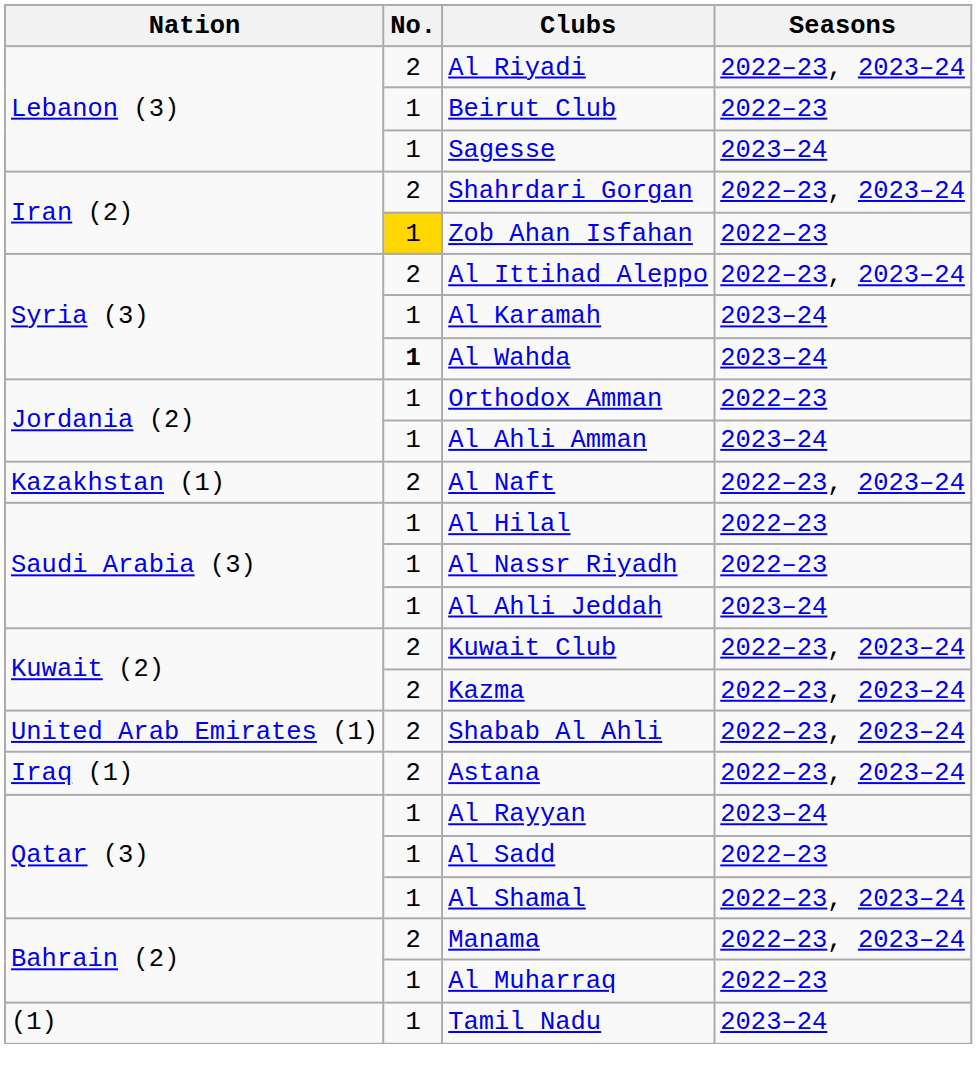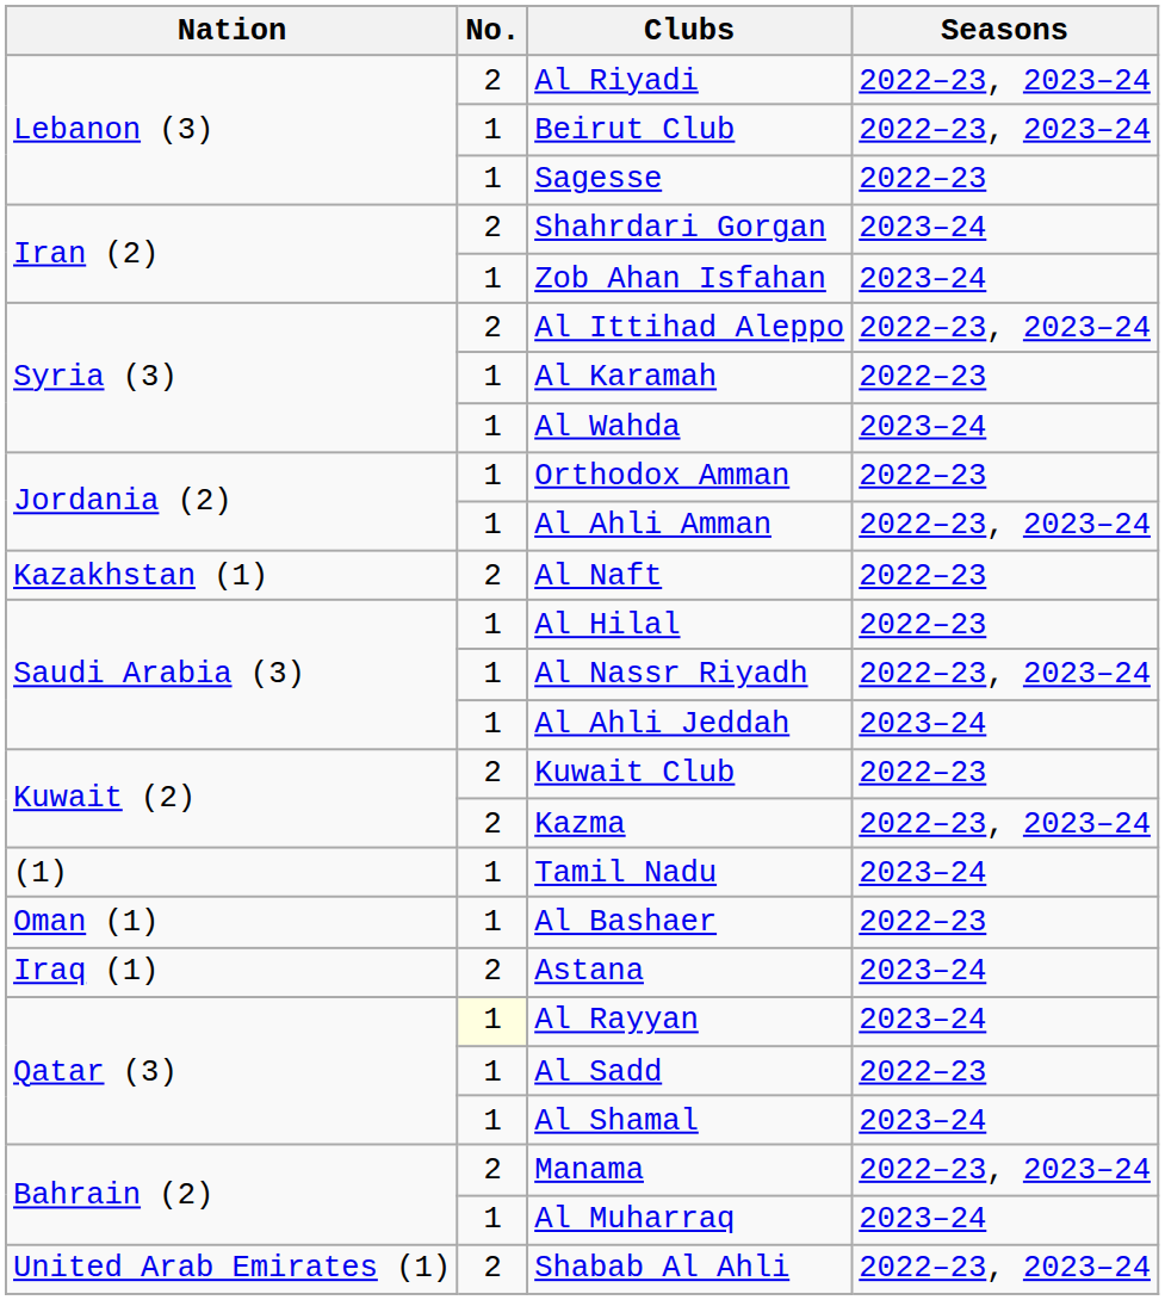 <table class="wikitable sortable">
 <tr>
 <th>Nation</th>
 <th>No.</th>
 <th>Clubs</th>
 <th>Seasons</th>
 </tr>
 <tr>
 <td rowspan="3"> <a href='#'>Lebanon</a> (3)</td>
 <td style="text-align: center;">2</td>
 <td><a href='#'>Al Riyadi</a></td>
 <td><a href='#'>2022–23</a>, <a href='#'>2023–24</a></td>
 </tr>
 <tr>
 <td style="text-align: center;">1</td>
 <td><a href='#'>Beirut Club</a></td>
-<td><a href='#'>2022–23</a></td>
+<td><a href='#'>2022–23</a>, <a href='#'>2023–24</a></td>
 </tr>
 <tr>
 <td style="text-align: center;">1</td>
 <td><a href='#'>Sagesse</a></td>
-<td><a href='#'>2023–24</a></td>
+<td><a href='#'>2022–23</a></td>
 </tr>
 <tr>
 <td rowspan="2"> <a href='#'>Iran</a> (2)</td>
 <td style="text-align: center;">2</td>
 <td><a href='#'>Shahrdari Gorgan</a></td>
-<td><a href='#'>2022–23</a>, <a href='#'>2023–24</a></td>
+<td><a href='#'>2023–24</a></td>
 </tr>
 <tr>
-<td style="background: gold; text-align: center;">1</td>
+<td style="text-align: center;">1</td>
 <td><a href='#'>Zob Ahan Isfahan</a></td>
-<td><a href='#'>2022–23</a></td>
+<td><a href='#'>2023–24</a></td>
 </tr>
 <tr>
 <td rowspan="3"> <a href='#'>Syria</a> (3)</td>
 <td style="text-align: center;">2</td>
 <td><a href='#'>Al Ittihad Aleppo</a></td>
 <td><a href='#'>2022–23</a>, <a href='#'>2023–24</a></td>
 </tr>
 <tr>
 <td style="text-align: center;">1</td>
 <td><a href='#'>Al Karamah</a></td>
-<td><a href='#'>2023–24</a></td>
+<td><a href='#'>2022–23</a></td>
 </tr>
 <tr>
-<td style="text-align: center;"><strong>1</strong></td>
+<td style="text-align: center;">1</td>
 <td><a href='#'>Al Wahda</a></td>
 <td><a href='#'>2023–24</a></td>
 </tr>
 <tr>
 <td rowspan="2"> <a href='#'>Jordania</a> (2)</td>
 <td style="text-align: center;">1</td>
 <td><a href='#'>Orthodox Amman</a></td>
 <td><a href='#'>2022–23</a></td>
 </tr>
 <tr>
 <td style="text-align: center;">1</td>
 <td><a href='#'>Al Ahli Amman</a></td>
-<td><a href='#'>2023–24</a></td>
+<td><a href='#'>2022–23</a>, <a href='#'>2023–24</a></td>
 </tr>
 <tr>
 <td> <a href='#'>Kazakhstan</a> (1)</td>
 <td style="text-align: center;">2</td>
 <td><a href='#'>Al Naft</a></td>
-<td><a href='#'>2022–23</a>, <a href='#'>2023–24</a></td>
+<td><a href='#'>2022–23</a></td>
 </tr>
 <tr>
 <td rowspan="3"> <a href='#'>Saudi Arabia</a> (3)</td>
 <td style="text-align: center;">1</td>
 <td><a href='#'>Al Hilal</a></td>
 <td><a href='#'>2022–23</a></td>
 </tr>
 <tr>
 <td style="text-align: center;">1</td>
 <td><a href='#'>Al Nassr Riyadh</a></td>
-<td><a href='#'>2022–23</a></td>
+<td><a href='#'>2022–23</a>, <a href='#'>2023–24</a></td>
 </tr>
 <tr>
 <td style="text-align: center;">1</td>
 <td><a href='#'>Al Ahli Jeddah</a></td>
 <td><a href='#'>2023–24</a></td>
 </tr>
 <tr>
 <td rowspan="2"> <a href='#'>Kuwait</a> (2)</td>
 <td style="text-align: center;">2</td>
 <td><a href='#'>Kuwait Club</a></td>
-<td><a href='#'>2022–23</a>, <a href='#'>2023–24</a></td>
+<td><a href='#'>2022–23</a></td>
 </tr>
 <tr>
 <td style="text-align: center;">2</td>
 <td><a href='#'>Kazma</a></td>
 <td><a href='#'>2022–23</a>, <a href='#'>2023–24</a></td>
 </tr>
 <tr>
-<td> <a href='#'>United Arab Emirates</a> (1)</td>
-<td style="text-align: center;">2</td>
-<td><a href='#'>Shabab Al Ahli</a></td>
-<td><a href='#'>2022–23</a>, <a href='#'>2023–24</a></td>
+<td> (1)</td>
+<td style="text-align: center;">1</td>
+<td><a href='#'>Tamil Nadu</a></td>
+<td><a href='#'>2023–24</a></td>
+</tr>
+<tr>
+<td> <a href='#'>Oman</a> (1)</td>
+<td style="text-align: center;">1</td>
+<td><a href='#'>Al Bashaer</a></td>
+<td><a href='#'>2022–23</a></td>
 </tr>
 <tr>
 <td> <a href='#'>Iraq</a> (1)</td>
 <td style="text-align: center;">2</td>
 <td><a href='#'>Astana</a></td>
-<td><a href='#'>2022–23</a>, <a href='#'>2023–24</a></td>
+<td><a href='#'>2023–24</a></td>
 </tr>
 <tr>
 <td rowspan="3"> <a href='#'>Qatar</a> (3)</td>
-<td style="text-align: center;">1</td>
+<td style="background: lightyellow; text-align: center;">1</td>
 <td><a href='#'>Al Rayyan</a></td>
 <td><a href='#'>2023–24</a></td>
 </tr>
 <tr>
 <td style="text-align: center;">1</td>
 <td><a href='#'>Al Sadd</a></td>
 <td><a href='#'>2022–23</a></td>
 </tr>
 <tr>
 <td style="text-align: center;">1</td>
 <td><a href='#'>Al Shamal</a></td>
-<td><a href='#'>2022–23</a>, <a href='#'>2023–24</a></td>
+<td><a href='#'>2023–24</a></td>
 </tr>
 <tr>
 <td rowspan="2"> <a href='#'>Bahrain</a> (2)</td>
 <td style="text-align: center;">2</td>
 <td><a href='#'>Manama</a></td>
 <td><a href='#'>2022–23</a>, <a href='#'>2023–24</a></td>
 </tr>
 <tr>
 <td style="text-align: center;">1</td>
 <td><a href='#'>Al Muharraq</a></td>
-<td><a href='#'>2022–23</a></td>
+<td><a href='#'>2023–24</a></td>
 </tr>
 <tr>
-<td> (1)</td>
-<td style="text-align: center;">1</td>
-<td><a href='#'>Tamil Nadu</a></td>
-<td><a href='#'>2023–24</a></td>
+<td> <a href='#'>United Arab Emirates</a> (1)</td>
+<td style="text-align: center;">2</td>
+<td><a href='#'>Shabab Al Ahli</a></td>
+<td><a href='#'>2022–23</a>, <a href='#'>2023–24</a></td>
 </tr>
 </table>
